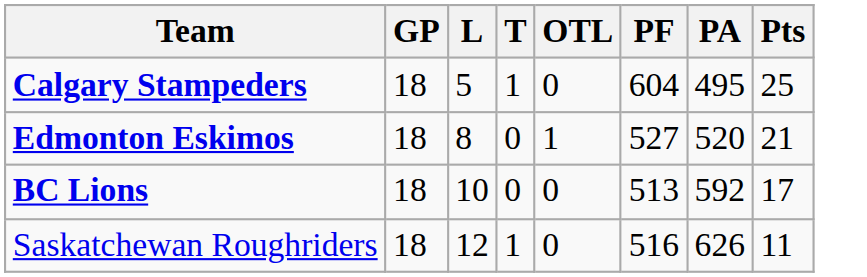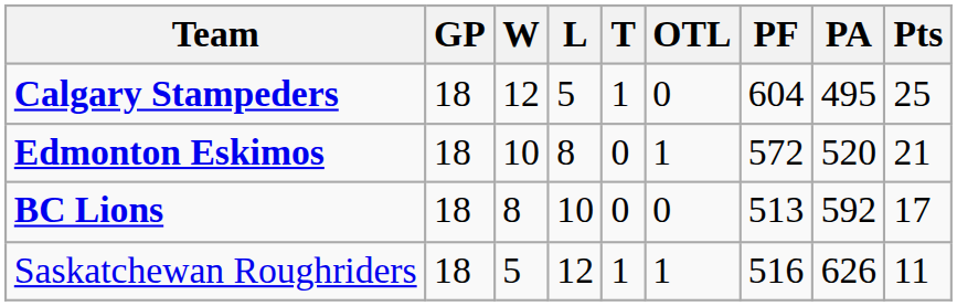 <table class="wikitable sortable">
 <tr>
 <th>Team</th>
 <th>GP</th>
+<th>W</th>
 <th>L</th>
 <th>T</th>
 <th>OTL</th>
 <th>PF</th>
 <th>PA</th>
 <th>Pts</th>
 </tr>
 <tr>
 <td><strong><a href='#'>Calgary Stampeders</a></strong></td>
 <td>18</td>
+<td>12</td>
 <td>5</td>
 <td>1</td>
 <td>0</td>
 <td>604</td>
 <td>495</td>
 <td>25</td>
 </tr>
 <tr>
 <td><strong><a href='#'>Edmonton Eskimos</a></strong></td>
 <td>18</td>
+<td>10</td>
 <td>8</td>
 <td>0</td>
 <td>1</td>
-<td>527</td>
+<td>572</td>
 <td>520</td>
 <td>21</td>
 </tr>
 <tr>
 <td><strong><a href='#'>BC Lions</a></strong></td>
 <td>18</td>
+<td>8</td>
 <td>10</td>
 <td>0</td>
 <td>0</td>
 <td>513</td>
 <td>592</td>
 <td>17</td>
 </tr>
 <tr>
 <td><a href='#'>Saskatchewan Roughriders</a></td>
 <td>18</td>
+<td>5</td>
 <td>12</td>
 <td>1</td>
-<td>0</td>
+<td>1</td>
 <td>516</td>
 <td>626</td>
 <td>11</td>
 </tr>
 </table>
